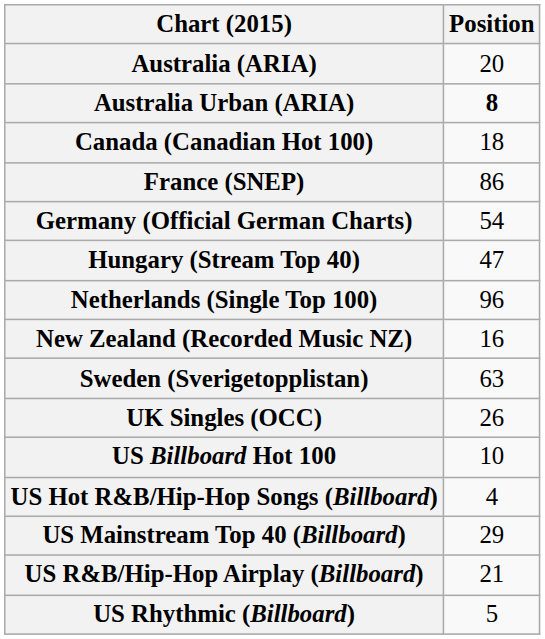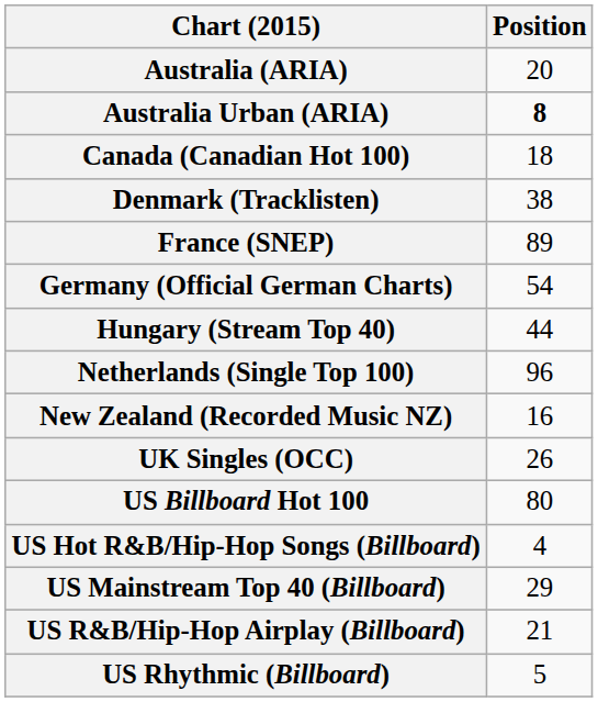 <table class="wikitable sortable plainrowheaders" style="text-align:center">
 <tr>
 <th scope="col">Chart (2015)</th>
 <th scope="col">Position</th>
 </tr>
 <tr>
 <th scope="row">Australia (ARIA)</th>
 <td>20</td>
 </tr>
 <tr>
 <th scope="row">Australia Urban (ARIA)</th>
 <td><strong>8</strong></td>
 </tr>
 <tr>
 <th scope="row">Canada (Canadian Hot 100)</th>
 <td>18</td>
 </tr>
 <tr>
+<th scope="row">Denmark (Tracklisten)</th>
+<td>38</td>
+</tr>
+<tr>
 <th scope="row">France (SNEP)</th>
-<td>86</td>
+<td>89</td>
 </tr>
 <tr>
 <th scope="row">Germany (Official German Charts)</th>
 <td>54</td>
 </tr>
 <tr>
 <th scope="row">Hungary (Stream Top 40)</th>
-<td>47</td>
+<td>44</td>
 </tr>
 <tr>
 <th scope="row">Netherlands (Single Top 100)</th>
 <td>96</td>
 </tr>
 <tr>
 <th scope="row">New Zealand (Recorded Music NZ)</th>
 <td>16</td>
 </tr>
 <tr>
-<th scope="row">Sweden (Sverigetopplistan)</th>
-<td>63</td>
-</tr>
-<tr>
 <th scope="row">UK Singles (OCC)</th>
 <td>26</td>
 </tr>
 <tr>
 <th scope="row">US <em>Billboard</em> Hot 100</th>
-<td>10</td>
+<td>80</td>
 </tr>
 <tr>
 <th scope="row">US Hot R&B/Hip-Hop Songs (<em>Billboard</em>)</th>
 <td>4</td>
 </tr>
 <tr>
 <th scope="row">US Mainstream Top 40 (<em>Billboard</em>)</th>
 <td>29</td>
 </tr>
 <tr>
 <th scope="row">US R&B/Hip-Hop Airplay  (<em>Billboard</em>)</th>
 <td>21</td>
 </tr>
 <tr>
 <th scope="row">US Rhythmic (<em>Billboard</em>)</th>
 <td>5</td>
 </tr>
 </table>
